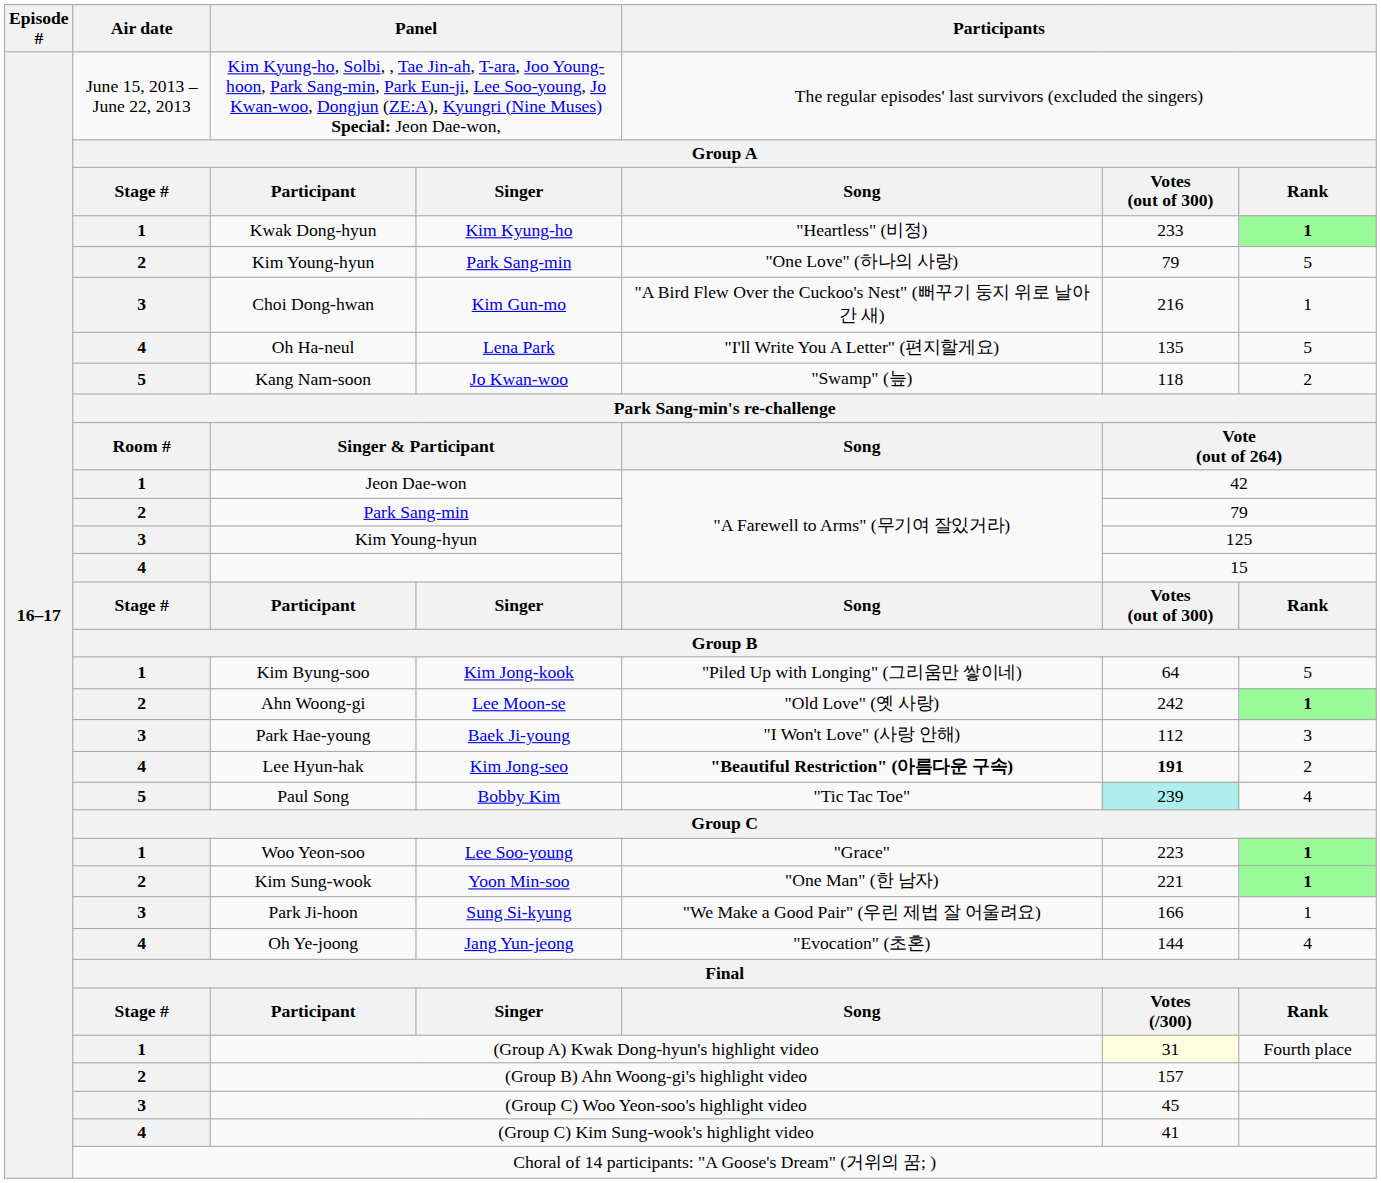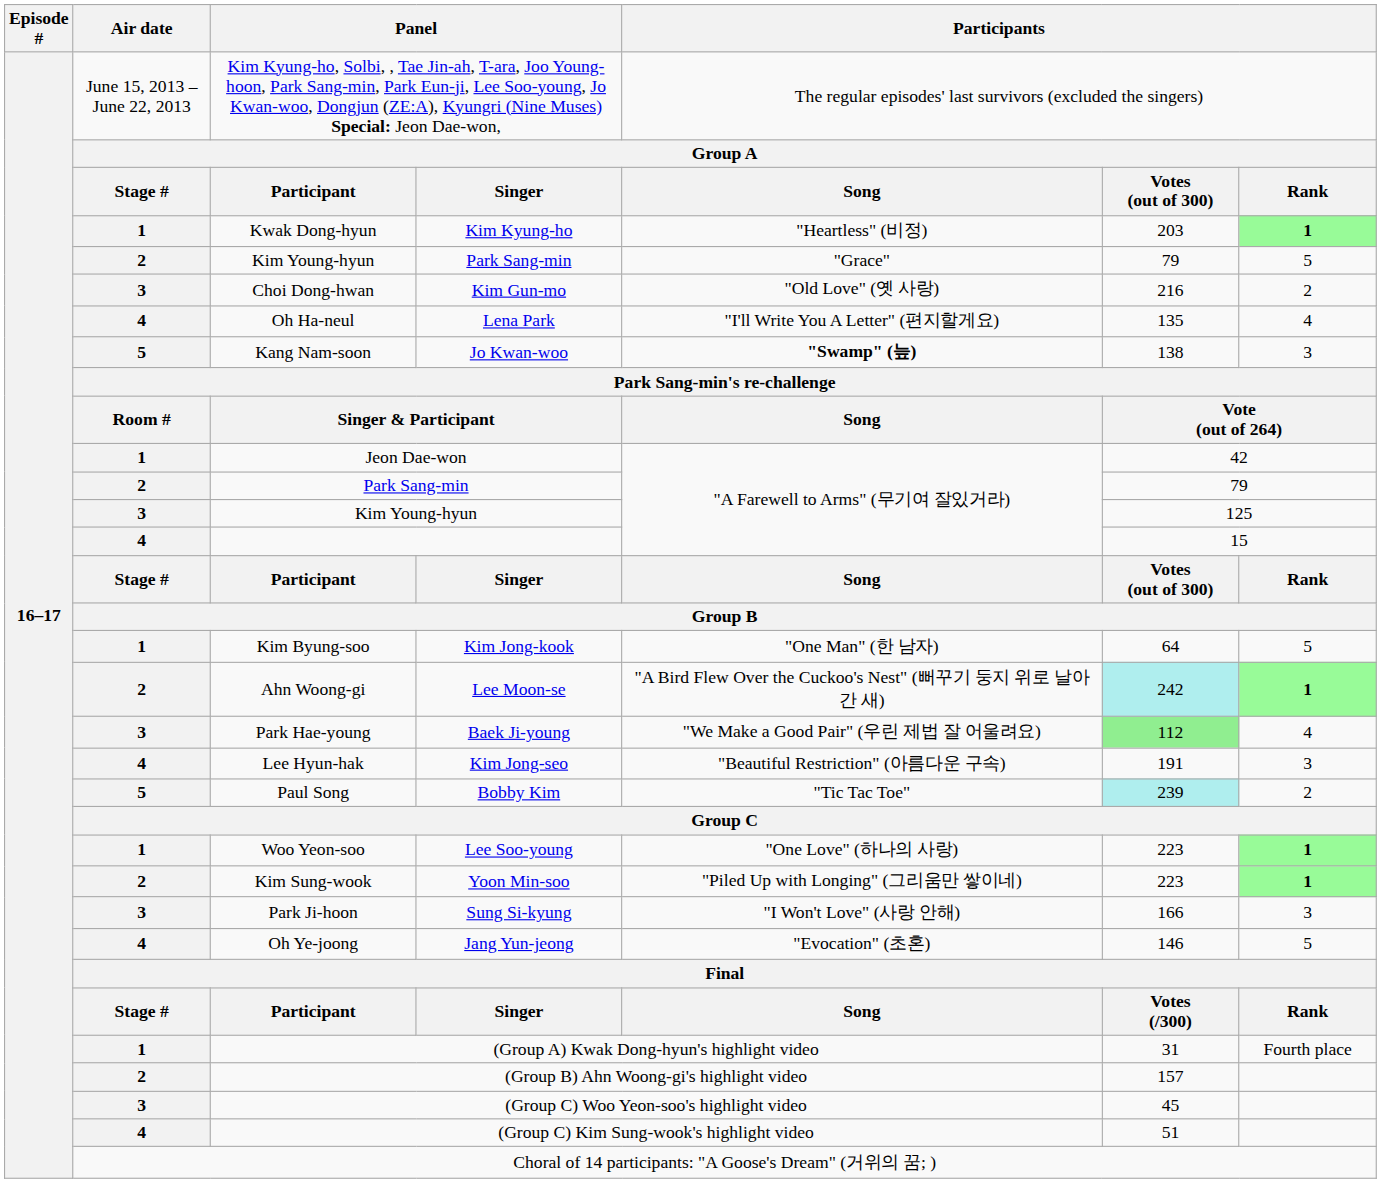 <table class="wikitable" style="text-align:center;">
 <tr>
 <th width="5%">Episode #</th>
 <th width="10%">Air date</th>
 <th colspan="2">Panel</th>
 <th colspan="3">Participants</th>
 </tr>
 <tr>
 <th rowspan="33">16–17</th>
 <td>June 15, 2013 – June 22, 2013</td>
 <td colspan="2"><a href='#'>Kim Kyung-ho</a>, <a href='#'>Solbi</a>, , <a href='#'>Tae Jin-ah</a>, <a href='#'>T-ara</a>, <a href='#'>Joo Young-hoon</a>, <a href='#'>Park Sang-min</a>, <a href='#'>Park Eun-ji</a>, <a href='#'>Lee Soo-young</a>, <a href='#'>Jo Kwan-woo</a>, <a href='#'>Dongjun</a> (<a href='#'>ZE:A</a>), <a href='#'>Kyungri (Nine Muses)</a><br><strong>Special:</strong> Jeon Dae-won, </td>
 <td colspan="3">The regular episodes' last survivors (excluded the singers)</td>
 </tr>
 <tr>
 <th colspan="6">Group A</th>
 </tr>
 <tr>
 <th>Stage #</th>
 <th width="15%">Participant</th>
 <th width="15%">Singer</th>
 <th width="35%">Song</th>
 <th width="10%">Votes<br>(out of 300)</th>
 <th width="10%">Rank</th>
 </tr>
 <tr>
 <th>1</th>
 <td>Kwak Dong-hyun</td>
 <td><a href='#'>Kim Kyung-ho</a></td>
 <td>"Heartless" (비정)</td>
-<td>233</td>
+<td>203</td>
 <td bgcolor="palegreen"><strong>1</strong></td>
 </tr>
 <tr>
 <th>2</th>
 <td>Kim Young-hyun</td>
 <td><a href='#'>Park Sang-min</a></td>
-<td>"One Love" (하나의 사랑)</td>
+<td>"Grace"</td>
 <td>79</td>
 <td>5</td>
 </tr>
 <tr>
 <th>3</th>
 <td>Choi Dong-hwan</td>
 <td><a href='#'>Kim Gun-mo</a></td>
-<td>"A Bird Flew Over the Cuckoo's Nest" (뻐꾸기 둥지 위로 날아간 새)</td>
+<td>"Old Love" (옛 사랑)</td>
 <td>216</td>
-<td>1</td>
+<td>2</td>
 </tr>
 <tr>
 <th>4</th>
 <td>Oh Ha-neul</td>
 <td><a href='#'>Lena Park</a></td>
 <td>"I'll Write You A Letter" (편지할게요)</td>
 <td>135</td>
-<td>5</td>
+<td>4</td>
 </tr>
 <tr>
 <th>5</th>
 <td>Kang Nam-soon</td>
 <td><a href='#'>Jo Kwan-woo</a></td>
-<td>"Swamp" (늪)</td>
-<td>118</td>
-<td>2</td>
+<td><strong>"Swamp" (늪)</strong></td>
+<td>138</td>
+<td>3</td>
 </tr>
 <tr>
 <th colspan="6">Park Sang-min's re-challenge</th>
 </tr>
 <tr>
 <th>Room #</th>
 <th colspan="2">Singer & Participant</th>
 <th>Song</th>
 <th colspan="2">Vote<br>(out of 264)</th>
 </tr>
 <tr>
 <th>1</th>
 <td colspan="2">Jeon Dae-won</td>
 <td rowspan="4">"A Farewell to Arms" (무기여 잘있거라)</td>
 <td colspan="2">42</td>
 </tr>
 <tr>
 <th>2</th>
 <td colspan="2"><a href='#'>Park Sang-min</a></td>
 <td colspan="2">79</td>
 </tr>
 <tr>
 <th>3</th>
 <td colspan="2">Kim Young-hyun</td>
 <td colspan="2">125</td>
 </tr>
 <tr>
 <th>4</th>
 <td colspan="2"></td>
 <td colspan="2">15</td>
 </tr>
 <tr>
 <th>Stage #</th>
 <th>Participant</th>
 <th>Singer</th>
 <th>Song</th>
 <th>Votes<br>(out of 300)</th>
 <th>Rank</th>
 </tr>
 <tr>
 <th colspan="6">Group B</th>
 </tr>
 <tr>
 <th>1</th>
 <td>Kim Byung-soo</td>
 <td><a href='#'>Kim Jong-kook</a></td>
-<td>"Piled Up with Longing" (그리움만 쌓이네)</td>
+<td>"One Man" (한 남자)</td>
 <td>64</td>
 <td>5</td>
 </tr>
 <tr>
 <th>2</th>
 <td>Ahn Woong-gi</td>
 <td><a href='#'>Lee Moon-se</a></td>
-<td>"Old Love" (옛 사랑)</td>
-<td>242</td>
+<td>"A Bird Flew Over the Cuckoo's Nest" (뻐꾸기 둥지 위로 날아간 새)</td>
+<td style="background: paleturquoise;">242</td>
 <td bgcolor="palegreen"><strong>1</strong></td>
 </tr>
 <tr>
 <th>3</th>
 <td>Park Hae-young</td>
 <td><a href='#'>Baek Ji-young</a></td>
-<td>"I Won't Love" (사랑 안해)</td>
-<td>112</td>
-<td>3</td>
+<td>"We Make a Good Pair" (우린 제법 잘 어울려요)</td>
+<td style="background: lightgreen;">112</td>
+<td>4</td>
 </tr>
 <tr>
 <th>4</th>
 <td>Lee Hyun-hak</td>
 <td><a href='#'>Kim Jong-seo</a></td>
-<td><strong>"Beautiful Restriction" (아름다운 구속)</strong></td>
-<td><strong>191</strong></td>
-<td>2</td>
+<td>"Beautiful Restriction" (아름다운 구속)</td>
+<td>191</td>
+<td>3</td>
 </tr>
 <tr>
 <th>5</th>
 <td>Paul Song</td>
 <td><a href='#'>Bobby Kim</a></td>
 <td>"Tic Tac Toe"</td>
 <td style="background: paleturquoise;">239</td>
-<td>4</td>
+<td>2</td>
 </tr>
 <tr>
 <th colspan="6">Group C</th>
 </tr>
 <tr>
 <th>1</th>
 <td>Woo Yeon-soo</td>
 <td><a href='#'>Lee Soo-young</a></td>
-<td>"Grace"</td>
+<td>"One Love" (하나의 사랑)</td>
 <td>223</td>
 <td bgcolor="palegreen"><strong>1</strong></td>
 </tr>
 <tr>
 <th>2</th>
 <td>Kim Sung-wook</td>
 <td><a href='#'>Yoon Min-soo</a></td>
-<td>"One Man" (한 남자)</td>
-<td>221</td>
+<td>"Piled Up with Longing" (그리움만 쌓이네)</td>
+<td>223</td>
 <td bgcolor="palegreen"><strong>1</strong></td>
 </tr>
 <tr>
 <th>3</th>
 <td>Park Ji-hoon</td>
 <td><a href='#'>Sung Si-kyung</a></td>
-<td>"We Make a Good Pair" (우린 제법 잘 어울려요)</td>
+<td>"I Won't Love" (사랑 안해)</td>
 <td>166</td>
-<td>1</td>
+<td>3</td>
 </tr>
 <tr>
 <th>4</th>
 <td>Oh Ye-joong</td>
 <td><a href='#'>Jang Yun-jeong</a></td>
 <td>"Evocation" (초혼)</td>
-<td>144</td>
-<td>4</td>
+<td>146</td>
+<td>5</td>
 </tr>
 <tr>
 <th colspan="6">Final</th>
 </tr>
 <tr>
 <th>Stage #</th>
 <th>Participant</th>
 <th>Singer</th>
 <th>Song</th>
 <th>Votes<br>(/300)</th>
 <th>Rank</th>
 </tr>
 <tr>
 <th>1</th>
 <td colspan="3">(Group A) Kwak Dong-hyun's highlight video</td>
-<td style="background: lightyellow;">31</td>
+<td>31</td>
 <td>Fourth place</td>
 </tr>
 <tr>
 <th>2</th>
 <td colspan="3">(Group B) Ahn Woong-gi's highlight video</td>
 <td>157</td>
 <td></td>
 </tr>
 <tr>
 <th>3</th>
 <td colspan="3">(Group C) Woo Yeon-soo's highlight video</td>
 <td>45</td>
 <td></td>
 </tr>
 <tr>
 <th>4</th>
 <td colspan="3">(Group C) Kim Sung-wook's highlight video</td>
-<td>41</td>
+<td>51</td>
 <td></td>
 </tr>
 <tr>
 <td colspan="6">Choral of 14 participants: "A Goose's Dream" (거위의 꿈; )</td>
 </tr>
 </table>
